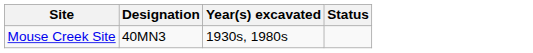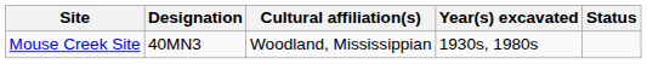 <table class="wikitable">
 <tr>
 <th>Site</th>
 <th>Designation</th>
+<th>Cultural affiliation(s)</th>
 <th>Year(s) excavated</th>
 <th>Status</th>
 </tr>
 <tr>
 <td><a href='#'>Mouse Creek Site</a></td>
 <td>40MN3</td>
+<td>Woodland, Mississippian</td>
 <td>1930s, 1980s</td>
 <td></td>
 </tr>
 </table>
